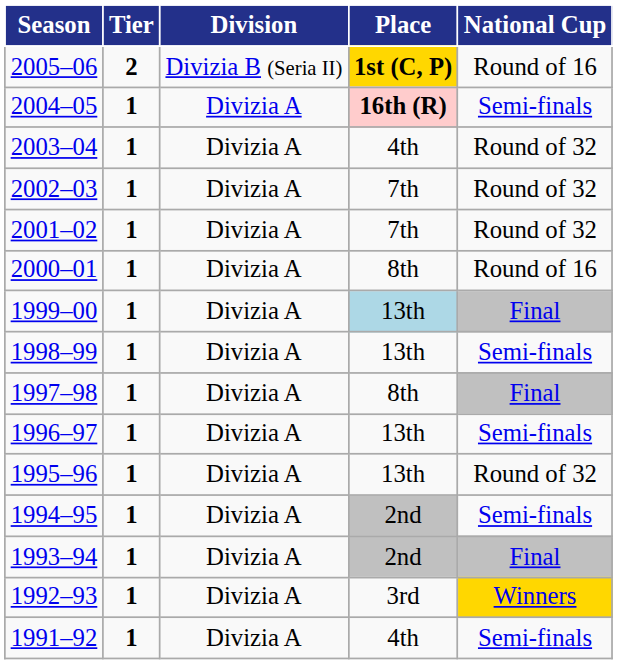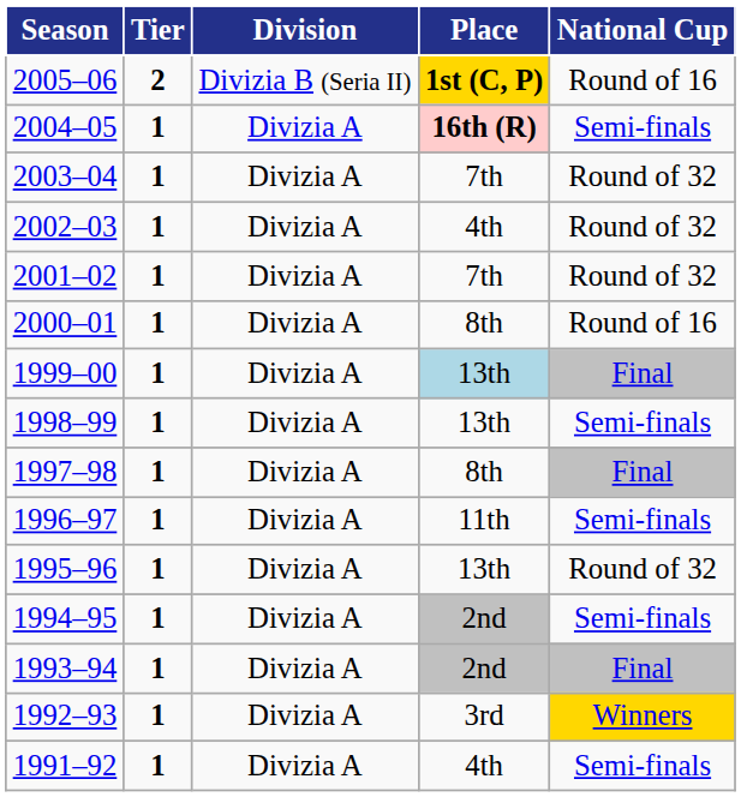 <table class="wikitable" style="text-align:center; font-size:90%">
 <tr>
 <th style="background:#23308A;color:white;border:1px solid white">Season</th>
 <th style="background:#23308A;color:white;border:1px solid white">Tier</th>
 <th style="background:#23308A;color:white;border:1px solid white">Division</th>
 <th style="background:#23308A;color:white;border:1px solid white">Place</th>
 <th style="background:#23308A;color:white;border:1px solid white">National Cup</th>
 </tr>
 <tr>
 <td><a href='#'>2005–06</a></td>
 <td><strong>2</strong></td>
 <td><a href='#'>Divizia B</a> <small>(Seria II)</small></td>
 <td style="text-align:center; background:gold"><strong>1st</strong> <strong>(C, P)</strong></td>
 <td>Round of 16</td>
 </tr>
 <tr>
 <td><a href='#'>2004–05</a></td>
 <td><strong>1</strong></td>
 <td><a href='#'>Divizia A</a></td>
 <td style="text-align:center; background:#FFCCCC"><strong>16th</strong> <strong>(R)</strong></td>
 <td><a href='#'>Semi-finals</a></td>
 </tr>
 <tr>
 <td><a href='#'>2003–04</a></td>
 <td><strong>1</strong></td>
 <td>Divizia A</td>
-<td>4th</td>
+<td>7th</td>
 <td>Round of 32</td>
 </tr>
 <tr>
 <td><a href='#'>2002–03</a></td>
 <td><strong>1</strong></td>
 <td>Divizia A</td>
-<td>7th</td>
+<td>4th</td>
 <td>Round of 32</td>
 </tr>
 <tr>
 <td><a href='#'>2001–02</a></td>
 <td><strong>1</strong></td>
 <td>Divizia A</td>
 <td>7th</td>
 <td>Round of 32</td>
 </tr>
 <tr>
 <td><a href='#'>2000–01</a></td>
 <td><strong>1</strong></td>
 <td>Divizia A</td>
 <td>8th</td>
 <td>Round of 16</td>
 </tr>
 <tr>
 <td><a href='#'>1999–00</a></td>
 <td><strong>1</strong></td>
 <td>Divizia A</td>
 <td style="background: lightblue;">13th</td>
 <td style="text-align:center; background:silver"><a href='#'>Final</a></td>
 </tr>
 <tr>
 <td><a href='#'>1998–99</a></td>
 <td><strong>1</strong></td>
 <td>Divizia A</td>
 <td>13th</td>
 <td><a href='#'>Semi-finals</a></td>
 </tr>
 <tr>
 <td><a href='#'>1997–98</a></td>
 <td><strong>1</strong></td>
 <td>Divizia A</td>
 <td>8th</td>
 <td style="text-align:center; background:silver"><a href='#'>Final</a></td>
 </tr>
 <tr>
 <td><a href='#'>1996–97</a></td>
 <td><strong>1</strong></td>
 <td>Divizia A</td>
-<td>13th</td>
+<td>11th</td>
 <td><a href='#'>Semi-finals</a></td>
 </tr>
 <tr>
 <td><a href='#'>1995–96</a></td>
 <td><strong>1</strong></td>
 <td>Divizia A</td>
 <td>13th</td>
 <td>Round of 32</td>
 </tr>
 <tr>
 <td><a href='#'>1994–95</a></td>
 <td><strong>1</strong></td>
 <td>Divizia A</td>
 <td style="text-align:center; background:silver">2nd</td>
 <td><a href='#'>Semi-finals</a></td>
 </tr>
 <tr>
 <td><a href='#'>1993–94</a></td>
 <td><strong>1</strong></td>
 <td>Divizia A</td>
 <td style="text-align:center; background:silver">2nd</td>
 <td style="text-align:center; background:silver"><a href='#'>Final</a></td>
 </tr>
 <tr>
 <td><a href='#'>1992–93</a></td>
 <td><strong>1</strong></td>
 <td>Divizia A</td>
 <td style="text-align:center; background:bronze">3rd</td>
 <td style="text-align:center; background:gold"><a href='#'>Winners</a></td>
 </tr>
 <tr>
 <td><a href='#'>1991–92</a></td>
 <td><strong>1</strong></td>
 <td>Divizia A</td>
 <td>4th</td>
 <td><a href='#'>Semi-finals</a></td>
 </tr>
 </table>
